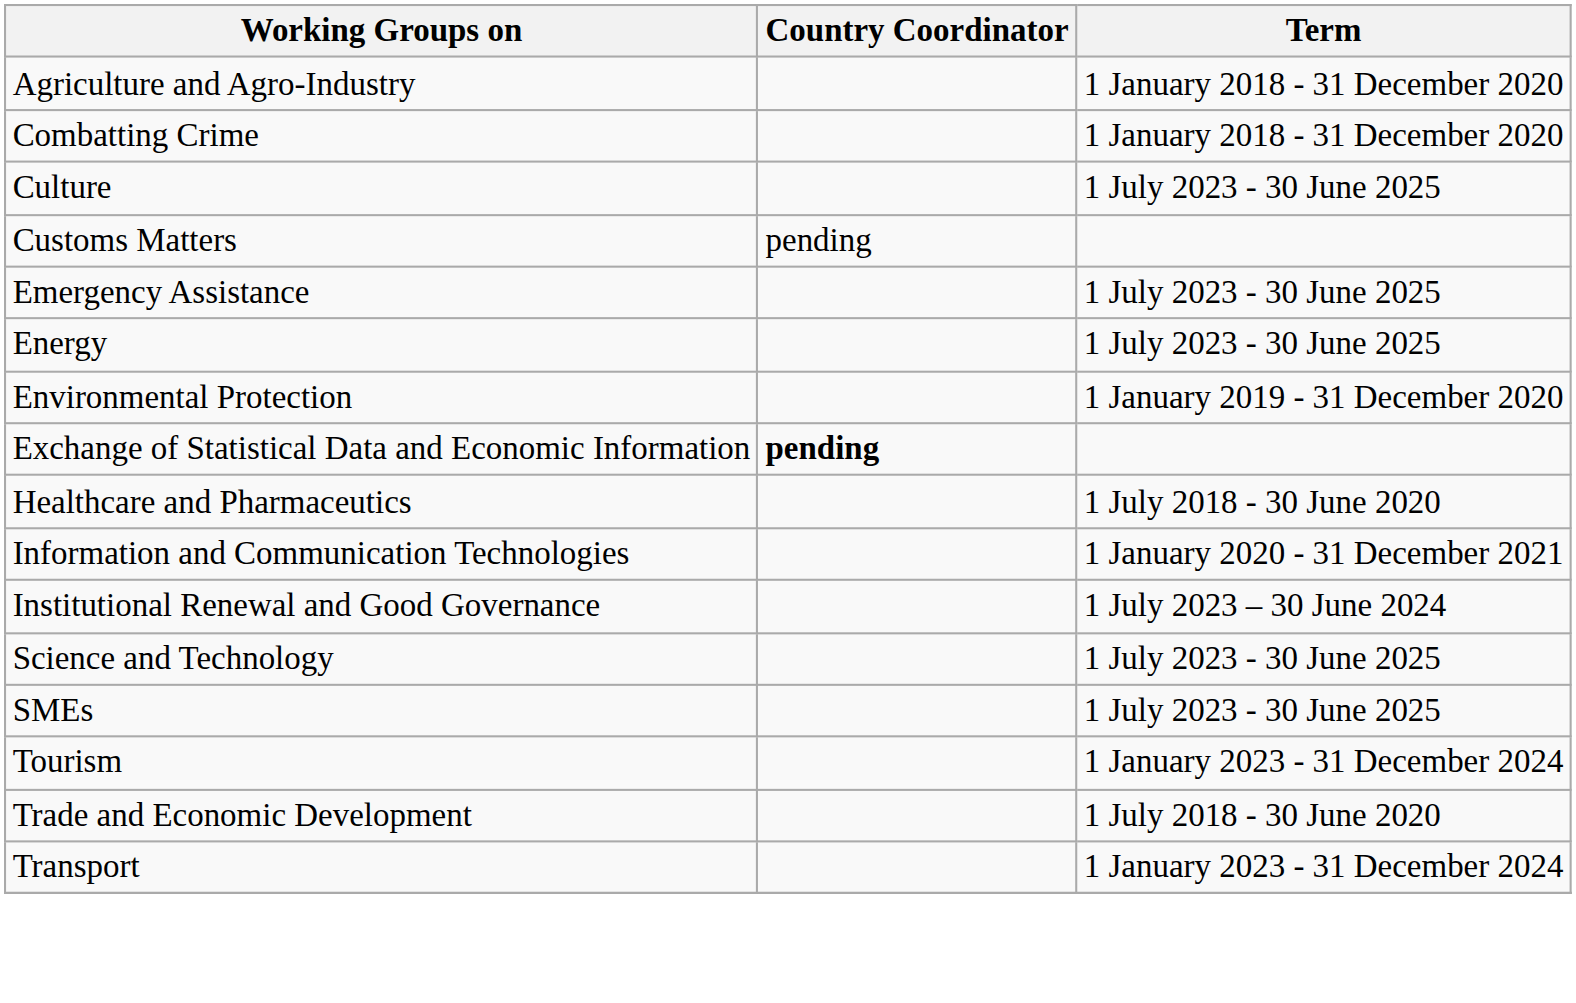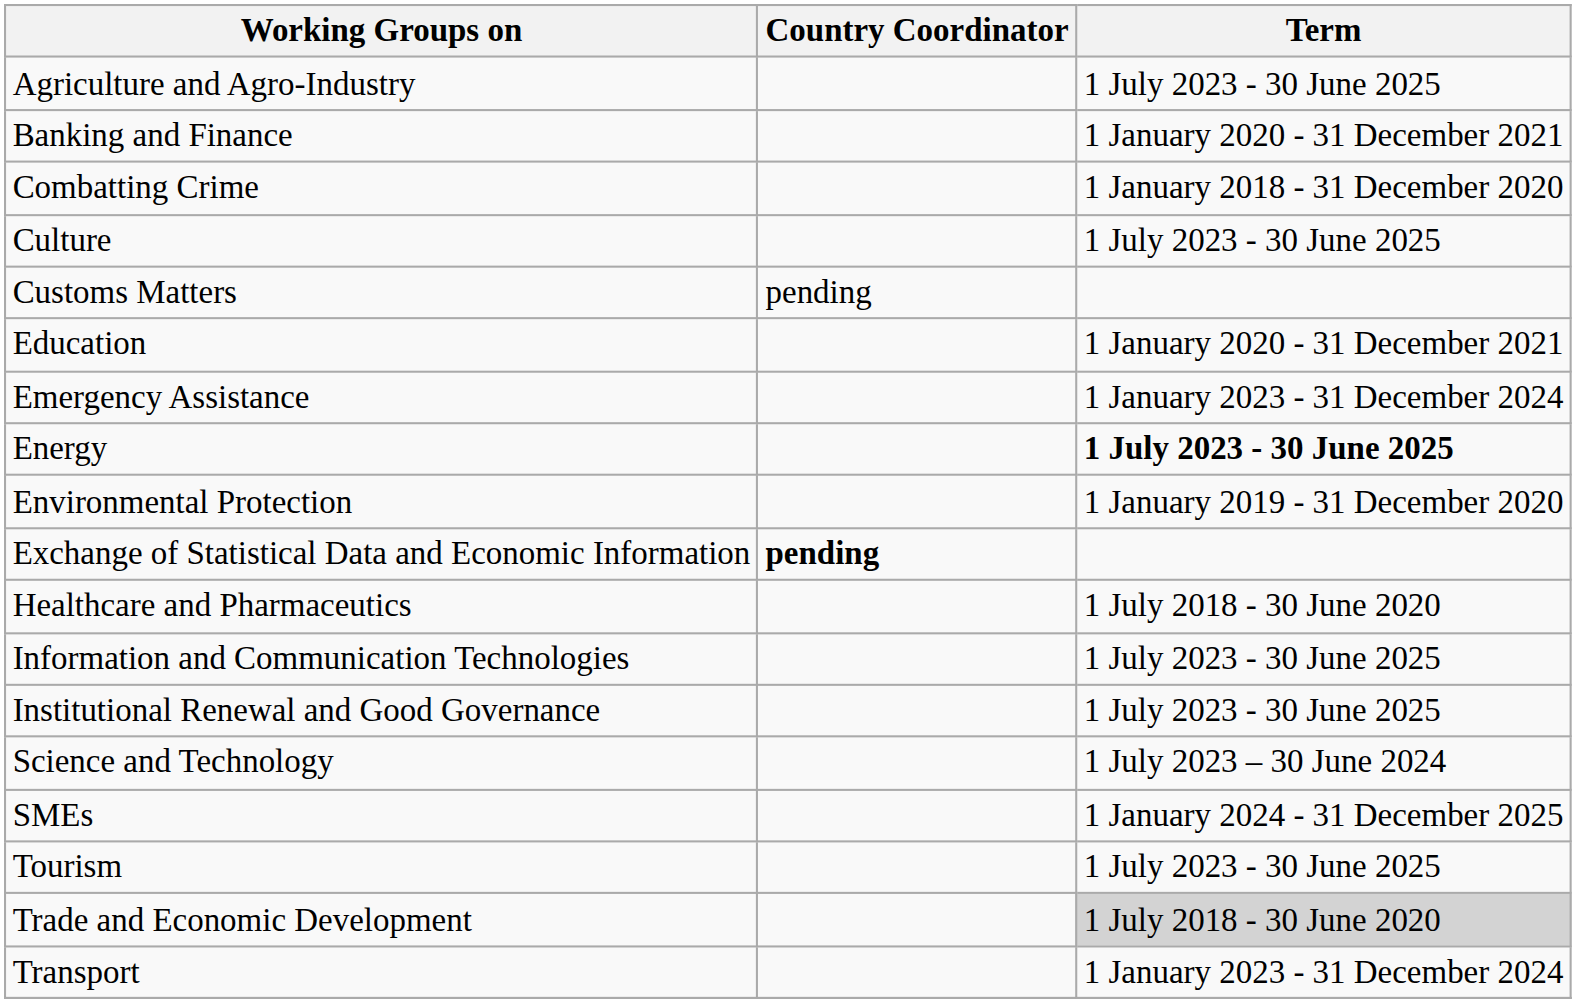 <table class="sortable wikitable">
 <tr>
 <th>Working Groups on</th>
 <th>Country Coordinator</th>
 <th>Term</th>
 </tr>
 <tr>
 <td>Agriculture and Agro-Industry</td>
 <td></td>
-<td>1 January 2018 - 31 December 2020</td>
+<td>1 July 2023 - 30 June 2025</td>
+</tr>
+<tr>
+<td>Banking and Finance</td>
+<td></td>
+<td>1 January 2020 - 31 December 2021</td>
 </tr>
 <tr>
 <td>Combatting Crime</td>
 <td></td>
 <td>1 January 2018 - 31 December 2020</td>
 </tr>
 <tr>
 <td>Culture</td>
 <td></td>
 <td>1 July 2023 - 30 June 2025</td>
 </tr>
 <tr>
 <td>Customs Matters</td>
 <td>pending</td>
 <td></td>
 </tr>
 <tr>
+<td>Education</td>
+<td></td>
+<td>1 January 2020 - 31 December 2021</td>
+</tr>
+<tr>
 <td>Emergency Assistance</td>
 <td></td>
-<td>1 July 2023 - 30 June 2025</td>
+<td>1 January 2023 - 31 December 2024</td>
 </tr>
 <tr>
 <td>Energy</td>
 <td></td>
-<td>1 July 2023 - 30 June 2025</td>
+<td><strong>1 July 2023 - 30 June 2025</strong></td>
 </tr>
 <tr>
 <td>Environmental Protection</td>
 <td></td>
 <td>1 January 2019 - 31 December 2020</td>
 </tr>
 <tr>
 <td>Exchange of Statistical Data and Economic Information</td>
 <td><strong>pending</strong></td>
 <td></td>
 </tr>
 <tr>
 <td>Healthcare and Pharmaceutics</td>
 <td></td>
 <td>1 July 2018 - 30 June 2020</td>
 </tr>
 <tr>
 <td>Information and Communication Technologies</td>
 <td></td>
-<td>1 January 2020 - 31 December 2021</td>
+<td>1 July 2023 - 30 June 2025</td>
 </tr>
 <tr>
 <td>Institutional Renewal and Good Governance</td>
 <td></td>
-<td>1 July 2023 – 30 June 2024</td>
+<td>1 July 2023 - 30 June 2025</td>
 </tr>
 <tr>
 <td>Science and Technology</td>
 <td></td>
-<td>1 July 2023 - 30 June 2025</td>
+<td>1 July 2023 – 30 June 2024</td>
 </tr>
 <tr>
 <td>SMEs</td>
 <td></td>
-<td>1 July 2023 - 30 June 2025</td>
+<td>1 January 2024 - 31 December 2025</td>
 </tr>
 <tr>
 <td>Tourism</td>
 <td></td>
-<td>1 January 2023 - 31 December 2024</td>
+<td>1 July 2023 - 30 June 2025</td>
 </tr>
 <tr>
 <td>Trade and Economic Development</td>
 <td></td>
-<td>1 July 2018 - 30 June 2020</td>
+<td style="background: lightgrey;">1 July 2018 - 30 June 2020</td>
 </tr>
 <tr>
 <td>Transport</td>
 <td></td>
 <td>1 January 2023 - 31 December 2024</td>
 </tr>
 <tr>
 </tr>
 </table>
